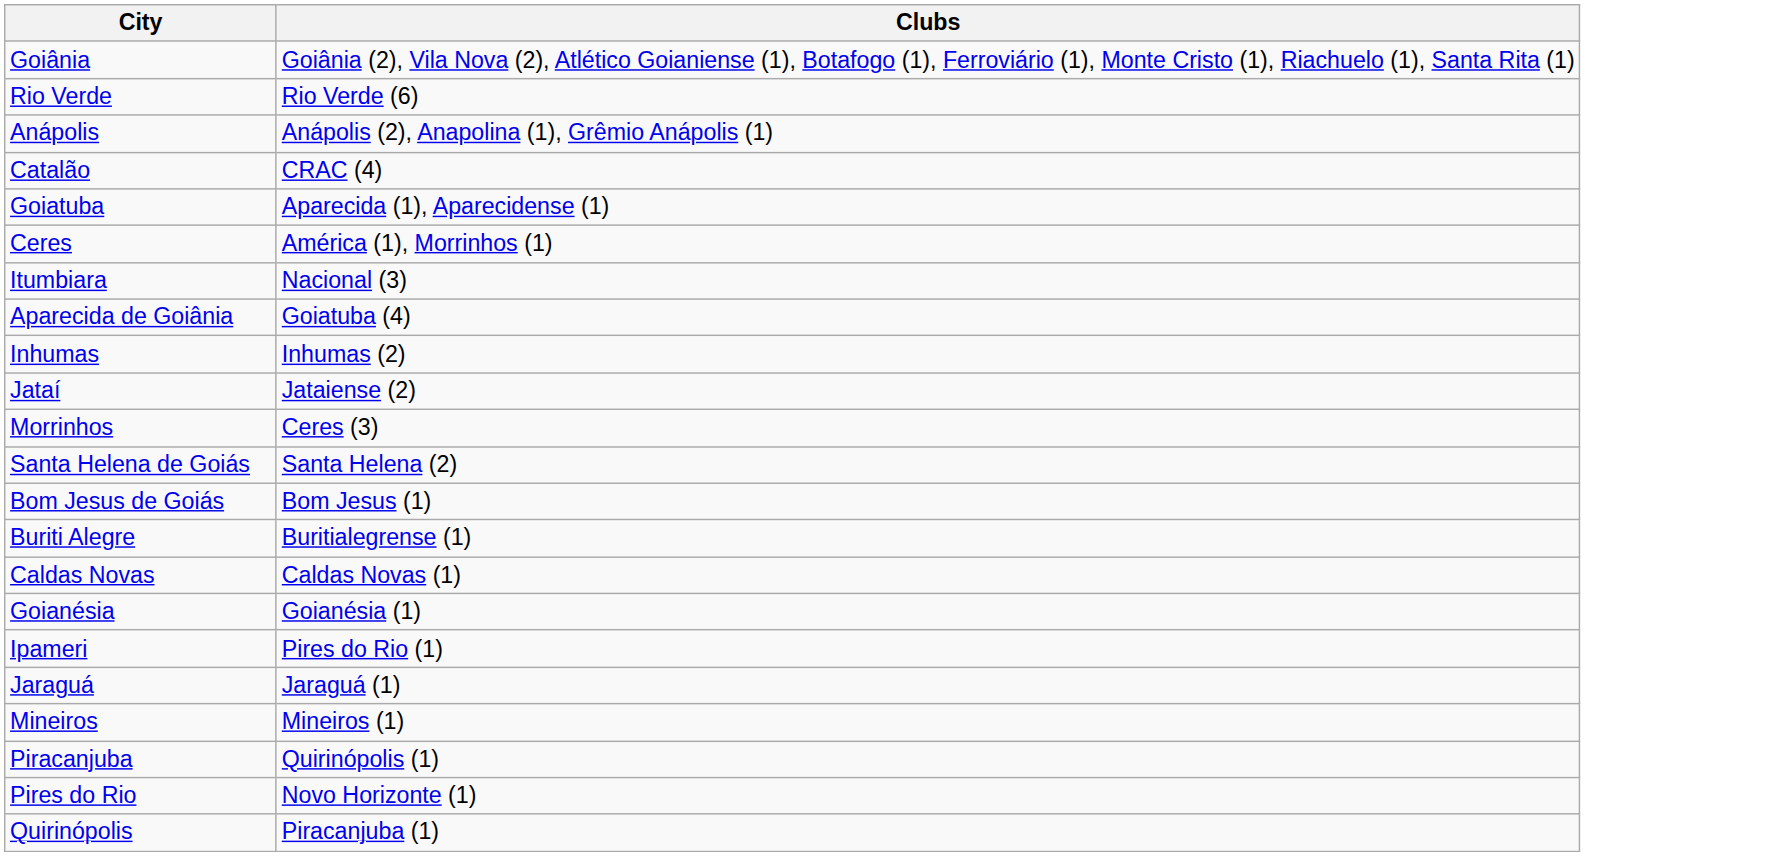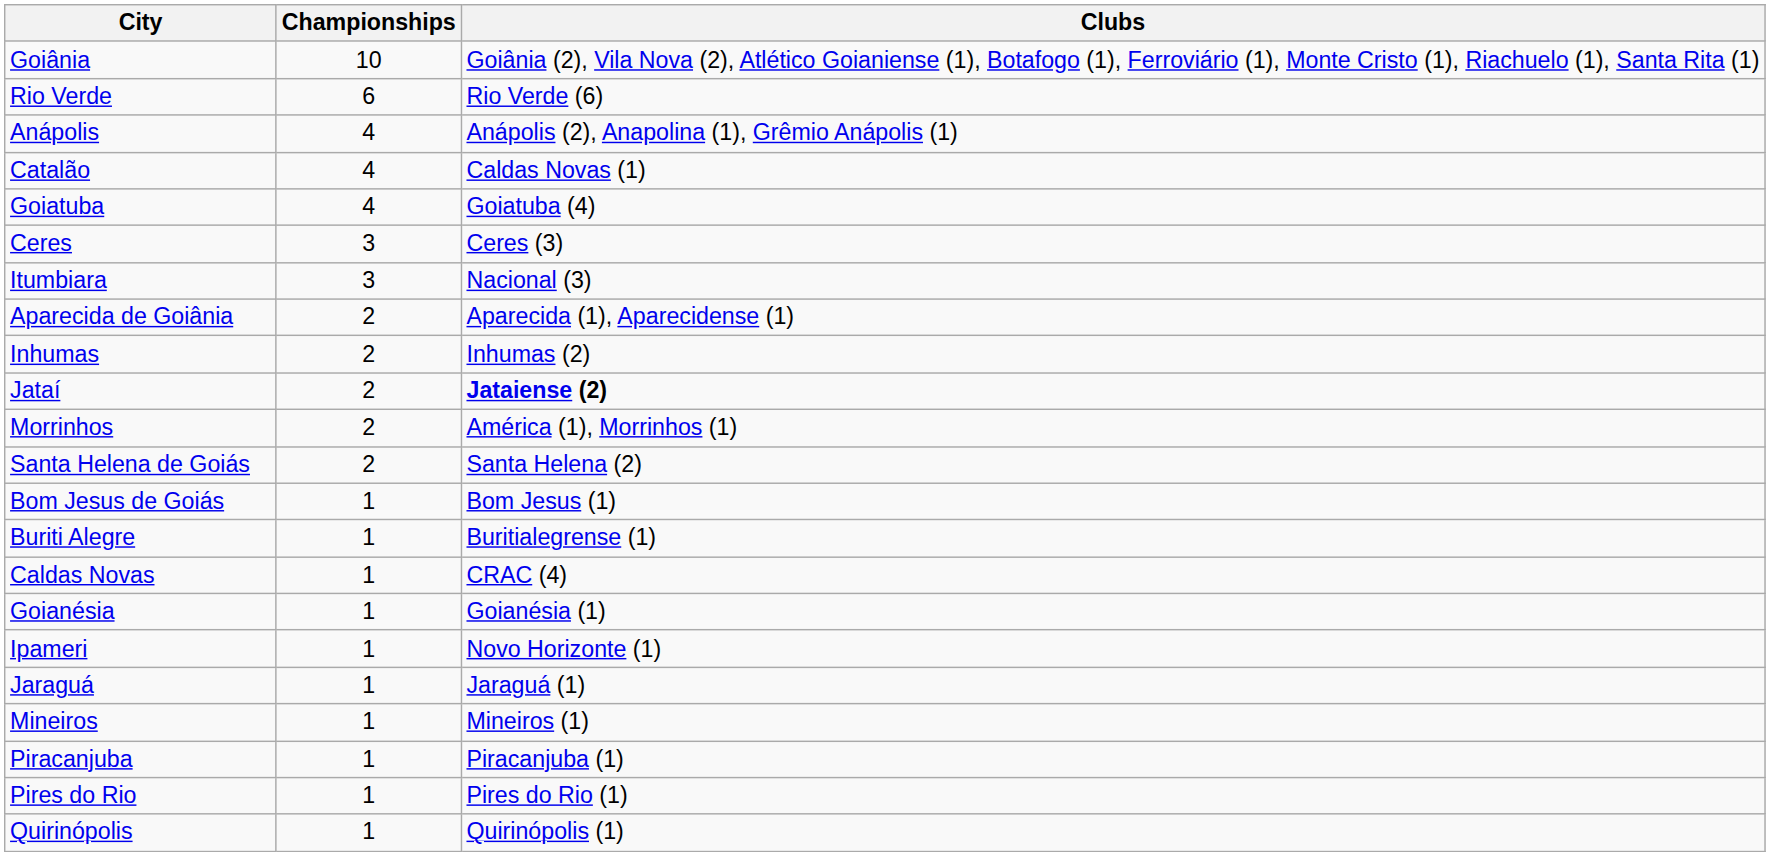 <table class="wikitable">
 <tr>
 <th style="width:180px">City</th>
+<th>Championships</th>
 <th>Clubs</th>
 </tr>
 <tr>
 <td> <a href='#'>Goiânia</a></td>
+<td align="center">10</td>
 <td><a href='#'>Goiânia</a> (2), <a href='#'>Vila Nova</a> (2), <a href='#'>Atlético Goianiense</a> (1), <a href='#'>Botafogo</a> (1), <a href='#'>Ferroviário</a> (1), <a href='#'>Monte Cristo</a> (1), <a href='#'>Riachuelo</a> (1), <a href='#'>Santa Rita</a> (1)</td>
 </tr>
 <tr>
 <td> <a href='#'>Rio Verde</a></td>
+<td align="center">6</td>
 <td><a href='#'>Rio Verde</a> (6)</td>
 </tr>
 <tr>
 <td> <a href='#'>Anápolis</a></td>
+<td align="center">4</td>
 <td><a href='#'>Anápolis</a> (2), <a href='#'>Anapolina</a> (1), <a href='#'>Grêmio Anápolis</a> (1)</td>
 </tr>
 <tr>
 <td> <a href='#'>Catalão</a></td>
-<td><a href='#'>CRAC</a> (4)</td>
+<td align="center">4</td>
+<td><a href='#'>Caldas Novas</a> (1)</td>
 </tr>
 <tr>
 <td> <a href='#'>Goiatuba</a></td>
-<td><a href='#'>Aparecida</a> (1), <a href='#'>Aparecidense</a> (1)</td>
+<td align="center">4</td>
+<td><a href='#'>Goiatuba</a> (4)</td>
 </tr>
 <tr>
 <td> <a href='#'>Ceres</a></td>
-<td><a href='#'>América</a> (1), <a href='#'>Morrinhos</a> (1)</td>
+<td align="center">3</td>
+<td><a href='#'>Ceres</a> (3)</td>
 </tr>
 <tr>
 <td> <a href='#'>Itumbiara</a></td>
+<td align="center">3</td>
 <td><a href='#'>Nacional</a> (3)</td>
 </tr>
 <tr>
 <td> <a href='#'>Aparecida de Goiânia</a></td>
-<td><a href='#'>Goiatuba</a> (4)</td>
+<td align="center">2</td>
+<td><a href='#'>Aparecida</a> (1), <a href='#'>Aparecidense</a> (1)</td>
 </tr>
 <tr>
 <td> <a href='#'>Inhumas</a></td>
+<td align="center">2</td>
 <td><a href='#'>Inhumas</a> (2)</td>
 </tr>
 <tr>
 <td> <a href='#'>Jataí</a></td>
-<td><a href='#'>Jataiense</a> (2)</td>
+<td align="center">2</td>
+<td><strong><a href='#'>Jataiense</a> (2)</strong></td>
 </tr>
 <tr>
 <td> <a href='#'>Morrinhos</a></td>
-<td><a href='#'>Ceres</a> (3)</td>
+<td align="center">2</td>
+<td><a href='#'>América</a> (1), <a href='#'>Morrinhos</a> (1)</td>
 </tr>
 <tr>
 <td> <a href='#'>Santa Helena de Goiás</a></td>
+<td align="center">2</td>
 <td><a href='#'>Santa Helena</a> (2)</td>
 </tr>
 <tr>
 <td> <a href='#'>Bom Jesus de Goiás</a></td>
+<td align="center">1</td>
 <td><a href='#'>Bom Jesus</a> (1)</td>
 </tr>
 <tr>
 <td> <a href='#'>Buriti Alegre</a></td>
+<td align="center">1</td>
 <td><a href='#'>Buritialegrense</a> (1)</td>
 </tr>
 <tr>
 <td> <a href='#'>Caldas Novas</a></td>
-<td><a href='#'>Caldas Novas</a> (1)</td>
+<td align="center">1</td>
+<td><a href='#'>CRAC</a> (4)</td>
 </tr>
 <tr>
 <td> <a href='#'>Goianésia</a></td>
+<td align="center">1</td>
 <td><a href='#'>Goianésia</a> (1)</td>
 </tr>
 <tr>
 <td> <a href='#'>Ipameri</a></td>
-<td><a href='#'>Pires do Rio</a> (1)</td>
+<td align="center">1</td>
+<td><a href='#'>Novo Horizonte</a> (1)</td>
 </tr>
 <tr>
 <td> <a href='#'>Jaraguá</a></td>
+<td align="center">1</td>
 <td><a href='#'>Jaraguá</a> (1)</td>
 </tr>
 <tr>
 <td> <a href='#'>Mineiros</a></td>
+<td align="center">1</td>
 <td><a href='#'>Mineiros</a> (1)</td>
 </tr>
 <tr>
 <td> <a href='#'>Piracanjuba</a></td>
-<td><a href='#'>Quirinópolis</a> (1)</td>
+<td align="center">1</td>
+<td><a href='#'>Piracanjuba</a> (1)</td>
 </tr>
 <tr>
 <td> <a href='#'>Pires do Rio</a></td>
-<td><a href='#'>Novo Horizonte</a> (1)</td>
+<td align="center">1</td>
+<td><a href='#'>Pires do Rio</a> (1)</td>
 </tr>
 <tr>
 <td> <a href='#'>Quirinópolis</a></td>
-<td><a href='#'>Piracanjuba</a> (1)</td>
+<td align="center">1</td>
+<td><a href='#'>Quirinópolis</a> (1)</td>
 </tr>
 </table>
